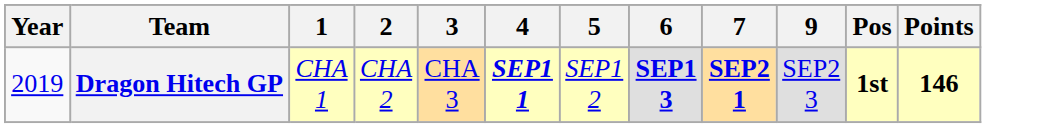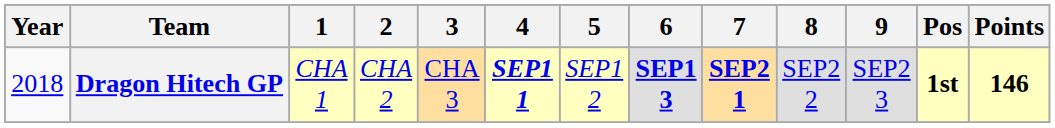 <table class="wikitable" style="text-align:center; font-size:85%">
 <tr>
 <th>Year</th>
 <th>Team</th>
 <th>1</th>
 <th>2</th>
 <th>3</th>
 <th>4</th>
 <th>5</th>
 <th>6</th>
 <th>7</th>
+<th>8</th>
 <th>9</th>
 <th>Pos</th>
 <th>Points</th>
 </tr>
 <tr>
-<td><a href='#'>2019</a></td>
+<td><a href='#'>2018</a></td>
 <th nowrap><a href='#'>Dragon Hitech GP</a></th>
 <td style="background:#FFFFBF;"><em><a href='#'>CHA<br>1</a></em><br></td>
 <td style="background:#FFFFBF;"><em><a href='#'>CHA<br>2</a></em><br></td>
 <td style="background:#FFDF9F;"><a href='#'>CHA<br>3</a><br></td>
 <td style="background:#FFFFBF;"><strong><em><a href='#'>SEP1<br>1</a></em></strong><br></td>
 <td style="background:#FFFFBF;"><em><a href='#'>SEP1<br>2</a></em><br></td>
 <td style="background:#DFDFDF;"><strong><a href='#'>SEP1<br>3</a></strong><br></td>
 <td style="background:#FFDF9F;"><strong><a href='#'>SEP2<br>1</a><br></strong></td>
+<td style="background:#DFDFDF;"><a href='#'>SEP2<br>2</a><br></td>
 <td style="background:#DFDFDF;"><a href='#'>SEP2<br>3</a><br></td>
 <th style="background:#FFFFBF;">1st</th>
 <th style="background:#FFFFBF;">146</th>
 </tr>
 </table>
